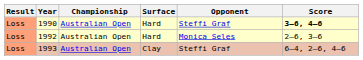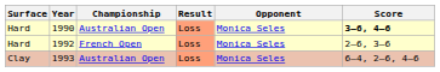 <table class="sortable wikitable">
 <tr>
-<th style="width:40px">Result</th>
+<th style="width:50px">Surface</th>
 <th style="width:30px">Year</th>
 <th style="width:130px">Championship</th>
-<th style="width:50px">Surface</th>
+<th style="width:40px">Result</th>
 <th style="width:170px">Opponent</th>
 <th style="width:120px"  class="unsortable">Score</th>
 </tr>
 <tr style="background:#ffffcc;">
-<td style="background:#ffa07a;">Loss</td>
+<td>Hard</td>
 <td>1990</td>
 <td><a href='#'>Australian Open</a></td>
-<td>Hard</td>
-<td> <a href='#'>Steffi Graf</a></td>
+<td style="background:#ffa07a;">Loss</td>
+<td> <a href='#'>Monica Seles</a></td>
 <td><strong>3–6, 4–6</strong></td>
 </tr>
 <tr style="background:#ffffcc;">
+<td>Hard</td>
+<td>1992</td>
+<td><a href='#'>French Open</a></td>
 <td style="background:#ffa07a;">Loss</td>
-<td>1992</td>
-<td>Australian Open</td>
-<td>Hard</td>
 <td> <a href='#'>Monica Seles</a></td>
 <td>2–6, 3–6</td>
 </tr>
 <tr style="background:#ebc2af;">
-<td style="background:#ffa07a;">Loss</td>
+<td>Clay</td>
 <td>1993</td>
 <td><a href='#'>Australian Open</a></td>
-<td>Clay</td>
-<td> Steffi Graf</td>
+<td style="background:#ffa07a;">Loss</td>
+<td> <a href='#'>Monica Seles</a></td>
 <td>6–4, 2–6, 4–6</td>
 </tr>
 </table>
